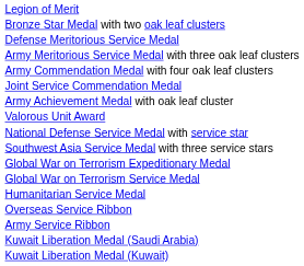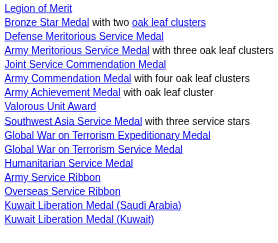 <table>
 <tr>
 <td></td>
 <td><a href='#'>Legion of Merit</a></td>
 </tr>
 <tr>
 <td></td>
 <td><a href='#'>Bronze Star Medal</a> with two <a href='#'>oak leaf clusters</a></td>
 </tr>
 <tr>
 <td></td>
 <td><a href='#'>Defense Meritorious Service Medal</a></td>
 </tr>
 <tr>
 <td></td>
 <td><a href='#'>Army Meritorious Service Medal</a> with three oak leaf clusters</td>
 </tr>
 <tr>
 <td></td>
-<td><a href='#'>Army Commendation Medal</a> with four oak leaf clusters</td>
+<td><a href='#'>Joint Service Commendation Medal</a></td>
 </tr>
 <tr>
 <td></td>
-<td><a href='#'>Joint Service Commendation Medal</a></td>
+<td><a href='#'>Army Commendation Medal</a> with four oak leaf clusters</td>
 </tr>
 <tr>
 <td></td>
 <td><a href='#'>Army Achievement Medal</a> with oak leaf cluster</td>
 </tr>
 <tr>
 <td></td>
 <td><a href='#'>Valorous Unit Award</a></td>
-</tr>
-<tr>
-<td></td>
-<td><a href='#'>National Defense Service Medal</a> with <a href='#'>service star</a></td>
 </tr>
 <tr>
 <td></td>
 <td><a href='#'>Southwest Asia Service Medal</a> with three service stars</td>
 </tr>
 <tr>
 <td></td>
 <td><a href='#'>Global War on Terrorism Expeditionary Medal</a></td>
 </tr>
 <tr>
 <td></td>
 <td><a href='#'>Global War on Terrorism Service Medal</a></td>
 </tr>
 <tr>
 <td></td>
 <td><a href='#'>Humanitarian Service Medal</a></td>
 </tr>
 <tr>
 <td></td>
-<td><a href='#'>Overseas Service Ribbon</a></td>
+<td><a href='#'>Army Service Ribbon</a></td>
 </tr>
 <tr>
 <td></td>
-<td><a href='#'>Army Service Ribbon</a></td>
+<td><a href='#'>Overseas Service Ribbon</a></td>
 </tr>
 <tr>
 <td></td>
 <td><a href='#'>Kuwait Liberation Medal (Saudi Arabia)</a></td>
 </tr>
 <tr>
 <td></td>
 <td><a href='#'>Kuwait Liberation Medal (Kuwait)</a></td>
 </tr>
 </table>
